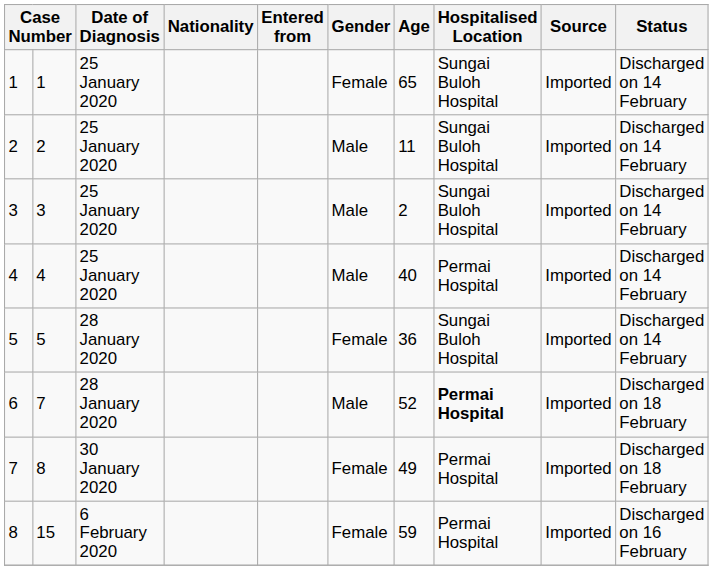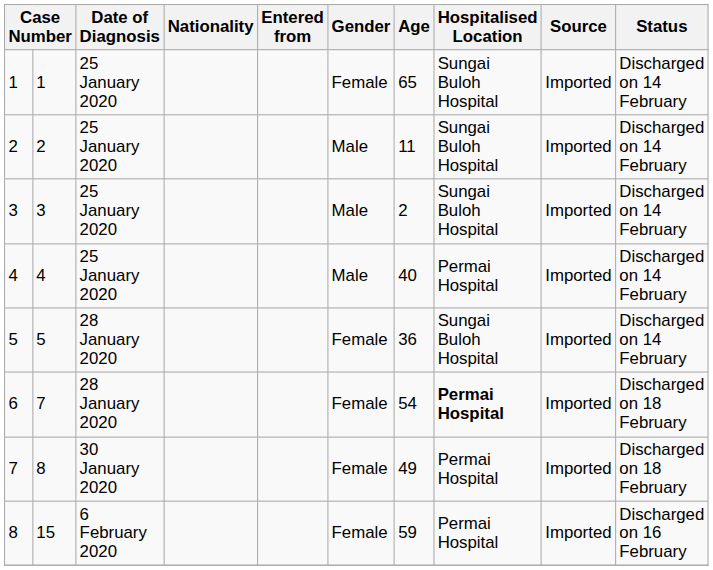 <table class="wikitable sortable mw-collapsible mw-collapsed">
 <tr>
 <th colspan="2">Case Number</th>
 <th ! width=8%>Date of Diagnosis</th>
 <th ! width=8%>Nationality</th>
 <th ! width=8%>Entered from</th>
 <th ! width=5%>Gender</th>
 <th ! width=4%>Age</th>
 <th ! width=17%>Hospitalised Location</th>
 <th ! width=5%>Source</th>
 <th ! width=10%>Status</th>
 </tr>
 <tr>
 <td>1</td>
 <td>1</td>
 <td>25 January 2020</td>
 <td></td>
 <td></td>
 <td>Female</td>
 <td>65</td>
 <td> Sungai Buloh Hospital</td>
 <td>Imported</td>
 <td>Discharged on 14 February</td>
 </tr>
 <tr>
 <td>2</td>
 <td>2</td>
 <td>25 January 2020</td>
 <td></td>
 <td></td>
 <td>Male</td>
 <td>11</td>
 <td> Sungai Buloh Hospital</td>
 <td>Imported</td>
 <td>Discharged on 14 February</td>
 </tr>
 <tr>
 <td>3</td>
 <td>3</td>
 <td>25 January 2020</td>
 <td></td>
 <td></td>
 <td>Male</td>
 <td>2</td>
 <td> Sungai Buloh Hospital</td>
 <td>Imported</td>
 <td>Discharged on 14 February</td>
 </tr>
 <tr>
 <td>4</td>
 <td>4</td>
 <td>25 January 2020</td>
 <td></td>
 <td></td>
 <td>Male</td>
 <td>40</td>
 <td> Permai Hospital</td>
 <td>Imported</td>
 <td>Discharged on 14 February</td>
 </tr>
 <tr>
 <td>5</td>
 <td>5</td>
 <td>28 January 2020</td>
 <td></td>
 <td></td>
 <td>Female</td>
 <td>36</td>
 <td> Sungai Buloh Hospital</td>
 <td>Imported</td>
 <td>Discharged on 14 February</td>
 </tr>
 <tr>
 <td>6</td>
 <td>7</td>
 <td>28 January 2020</td>
 <td></td>
 <td></td>
-<td>Male</td>
-<td>52</td>
+<td>Female</td>
+<td>54</td>
 <td><strong> Permai Hospital</strong></td>
 <td>Imported</td>
 <td>Discharged on 18 February</td>
 </tr>
 <tr>
 <td>7</td>
 <td>8</td>
 <td>30 January 2020</td>
 <td></td>
 <td></td>
 <td>Female</td>
 <td>49</td>
 <td> Permai Hospital</td>
 <td>Imported</td>
 <td>Discharged on 18 February</td>
 </tr>
 <tr>
 <td>8</td>
 <td>15</td>
 <td>6 February 2020</td>
 <td></td>
 <td></td>
 <td>Female</td>
 <td>59</td>
 <td> Permai Hospital</td>
 <td>Imported</td>
 <td>Discharged on 16 February</td>
 </tr>
 <tr>
 </tr>
 </table>
